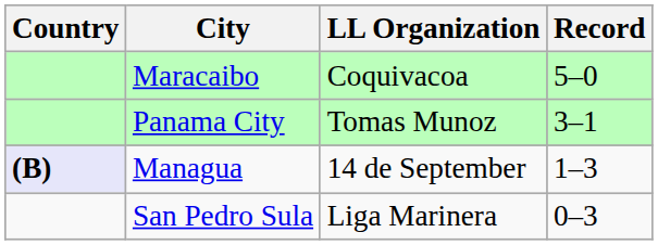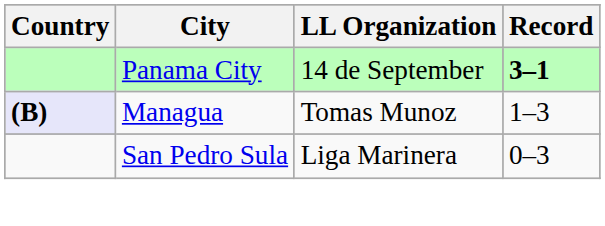 <table class="wikitable">
 <tr>
 <th>Country</th>
 <th>City</th>
 <th>LL Organization</th>
 <th>Record</th>
 </tr>
 <tr bgcolor=#bbffbb>
 <td><strong></strong></td>
-<td><a href='#'>Maracaibo</a></td>
-<td>Coquivacoa</td>
-<td>5–0</td>
-</tr>
-<tr bgcolor=#bbffbb>
-<td><strong></strong></td>
 <td><a href='#'>Panama City</a></td>
-<td>Tomas Munoz</td>
-<td>3–1</td>
+<td>14 de September</td>
+<td><strong>3–1</strong></td>
 </tr>
 <tr>
 <td style="background: lavender;"><strong> (B)</strong></td>
 <td><a href='#'>Managua</a></td>
-<td>14 de September</td>
+<td>Tomas Munoz</td>
 <td>1–3</td>
 </tr>
 <tr>
 <td><strong></strong></td>
 <td><a href='#'>San Pedro Sula</a></td>
 <td>Liga Marinera</td>
 <td>0–3</td>
 </tr>
 </table>
